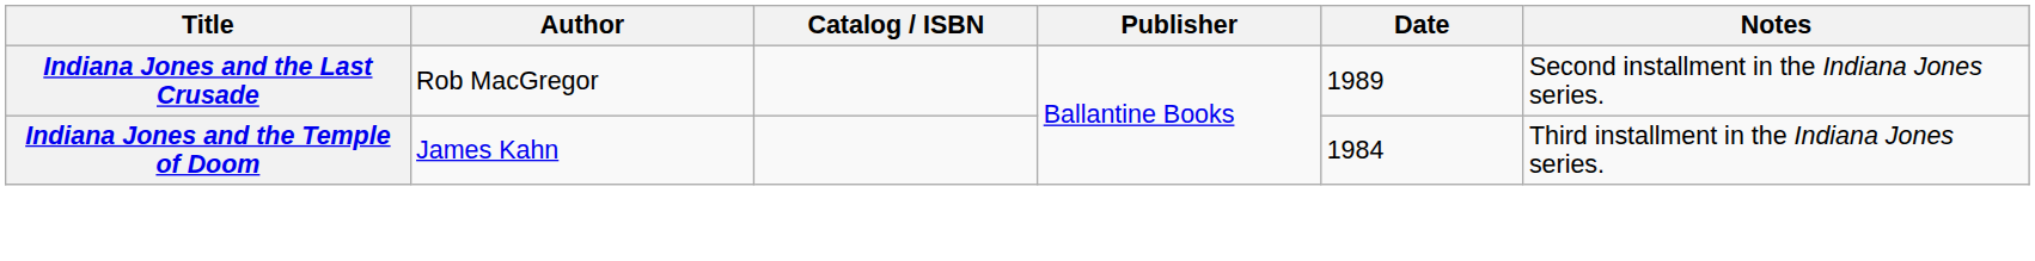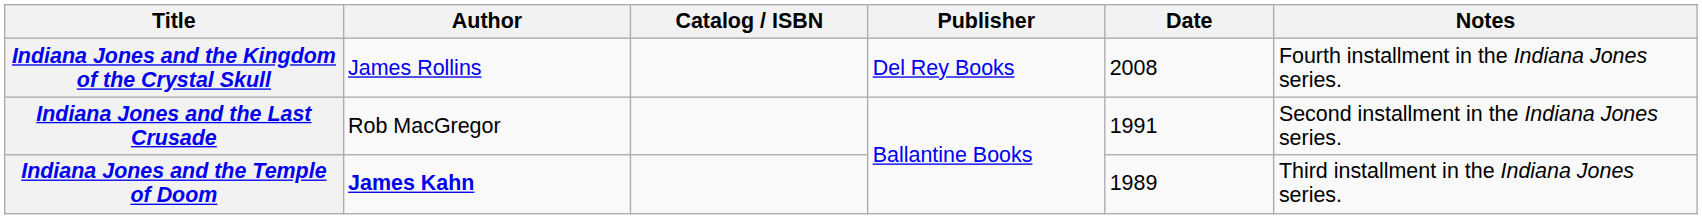 <table class="wikitable sortable" style="width:100%;">
 <tr>
 <th width=20%>Title</th>
 <th width=17%>Author</th>
 <th width=14%>Catalog / ISBN</th>
 <th width=14%>Publisher</th>
 <th width=10%>Date</th>
 <th width=25%>Notes</th>
 </tr>
 <tr>
+<th><em><a href='#'>Indiana Jones and the Kingdom of the Crystal Skull</a></em></th>
+<td><a href='#'>James Rollins</a></td>
+<td></td>
+<td><a href='#'>Del Rey Books</a></td>
+<td>2008</td>
+<td>Fourth installment in the <em>Indiana Jones</em> series.</td>
+</tr>
+<tr>
 <th><em><a href='#'>Indiana Jones and the Last Crusade</a></em></th>
 <td>Rob MacGregor</td>
 <td></td>
 <td rowspan="2"><a href='#'>Ballantine Books</a></td>
-<td>1989</td>
+<td>1991</td>
 <td>Second installment in the <em>Indiana Jones</em> series.</td>
 </tr>
 <tr>
 <th><em><a href='#'>Indiana Jones and the Temple of Doom</a></em></th>
-<td><a href='#'>James Kahn</a></td>
+<td><strong><a href='#'>James Kahn</a></strong></td>
 <td></td>
-<td>1984</td>
+<td>1989</td>
 <td>Third installment in the <em>Indiana Jones</em> series.</td>
 </tr>
 </table>
